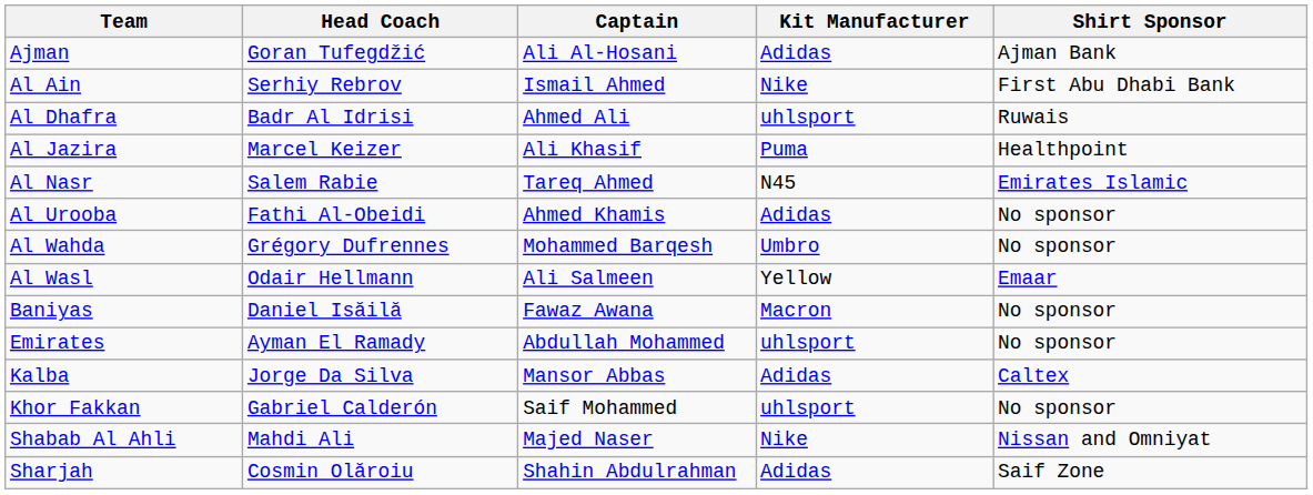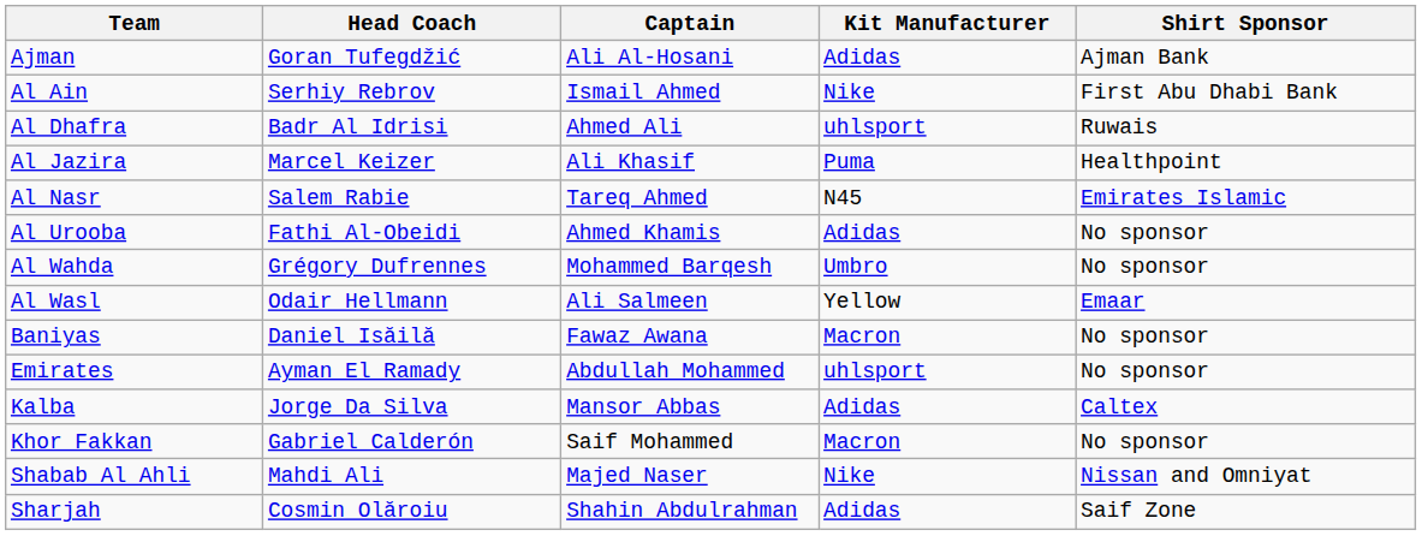 <table class="wikitable sortable" style="text-align: left;">
 <tr>
 <th width="150">Team</th>
 <th width="175">Head Coach</th>
 <th width="150">Captain</th>
 <th width="150">Kit Manufacturer</th>
 <th width="200">Shirt Sponsor</th>
 </tr>
 <tr>
 <td><a href='#'>Ajman</a></td>
 <td> <a href='#'>Goran Tufegdžić</a></td>
 <td> <a href='#'>Ali Al-Hosani</a></td>
 <td><a href='#'>Adidas</a></td>
 <td>Ajman Bank</td>
 </tr>
 <tr>
 <td><a href='#'>Al Ain</a></td>
 <td> <a href='#'>Serhiy Rebrov</a></td>
 <td> <a href='#'>Ismail Ahmed</a></td>
 <td><a href='#'>Nike</a></td>
 <td>First Abu Dhabi Bank</td>
 </tr>
 <tr>
 <td><a href='#'>Al Dhafra</a></td>
 <td> <a href='#'>Badr Al Idrisi</a></td>
 <td> <a href='#'>Ahmed Ali</a></td>
 <td><a href='#'>uhlsport</a></td>
 <td>Ruwais</td>
 </tr>
 <tr>
 <td><a href='#'>Al Jazira</a></td>
 <td> <a href='#'>Marcel Keizer</a></td>
 <td> <a href='#'>Ali Khasif</a></td>
 <td><a href='#'>Puma</a></td>
 <td>Healthpoint</td>
 </tr>
 <tr>
 <td><a href='#'>Al Nasr</a></td>
 <td> <a href='#'>Salem Rabie</a></td>
 <td> <a href='#'>Tareq Ahmed</a></td>
 <td>N45</td>
 <td><a href='#'>Emirates Islamic</a></td>
 </tr>
 <tr>
 <td><a href='#'>Al Urooba</a></td>
 <td> <a href='#'>Fathi Al-Obeidi</a></td>
 <td> <a href='#'>Ahmed Khamis</a></td>
 <td><a href='#'>Adidas</a></td>
 <td>No sponsor</td>
 </tr>
 <tr>
 <td><a href='#'>Al Wahda</a></td>
 <td> <a href='#'>Grégory Dufrennes</a></td>
 <td> <a href='#'>Mohammed Barqesh</a></td>
 <td><a href='#'>Umbro</a></td>
 <td>No sponsor</td>
 </tr>
 <tr>
 <td><a href='#'>Al Wasl</a></td>
 <td> <a href='#'>Odair Hellmann</a></td>
 <td> <a href='#'>Ali Salmeen</a></td>
 <td>Yellow</td>
 <td><a href='#'>Emaar</a></td>
 </tr>
 <tr>
 <td><a href='#'>Baniyas</a></td>
 <td> <a href='#'>Daniel Isăilă</a></td>
 <td> <a href='#'>Fawaz Awana</a></td>
 <td><a href='#'>Macron</a></td>
 <td>No sponsor</td>
 </tr>
 <tr>
 <td><a href='#'>Emirates</a></td>
 <td> <a href='#'>Ayman El Ramady</a></td>
 <td> <a href='#'>Abdullah Mohammed</a></td>
 <td><a href='#'>uhlsport</a></td>
 <td>No sponsor</td>
 </tr>
 <tr>
 <td><a href='#'>Kalba</a></td>
 <td> <a href='#'>Jorge Da Silva</a></td>
 <td> <a href='#'>Mansor Abbas</a></td>
 <td><a href='#'>Adidas</a></td>
 <td><a href='#'>Caltex</a></td>
 </tr>
 <tr>
 <td><a href='#'>Khor Fakkan</a></td>
 <td> <a href='#'>Gabriel Calderón</a></td>
 <td> Saif Mohammed</td>
-<td><a href='#'>uhlsport</a></td>
+<td><a href='#'>Macron</a></td>
 <td>No sponsor</td>
 </tr>
 <tr>
 <td><a href='#'>Shabab Al Ahli</a></td>
 <td> <a href='#'>Mahdi Ali</a></td>
 <td> <a href='#'>Majed Naser</a></td>
 <td><a href='#'>Nike</a></td>
 <td><a href='#'>Nissan</a> and Omniyat</td>
 </tr>
 <tr>
 <td><a href='#'>Sharjah</a></td>
 <td> <a href='#'>Cosmin Olăroiu</a></td>
 <td> <a href='#'>Shahin Abdulrahman</a></td>
 <td><a href='#'>Adidas</a></td>
 <td>Saif Zone</td>
 </tr>
 </table>
